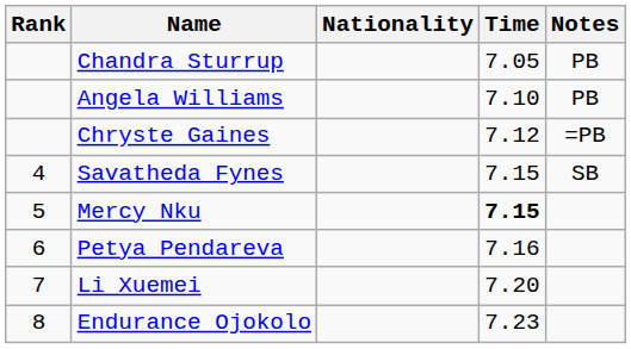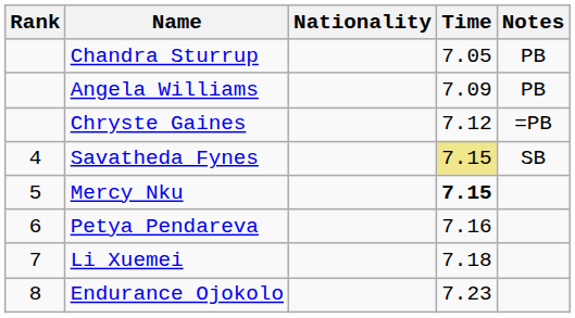 <table class="wikitable sortable" style="text-align:center">
 <tr>
 <th>Rank</th>
 <th>Name</th>
 <th>Nationality</th>
 <th>Time</th>
 <th>Notes</th>
 </tr>
 <tr>
 <td></td>
 <td align="left"><a href='#'>Chandra Sturrup</a></td>
 <td align=left></td>
 <td>7.05</td>
 <td>PB</td>
 </tr>
 <tr>
 <td></td>
 <td align="left"><a href='#'>Angela Williams</a></td>
 <td align=left></td>
-<td>7.10</td>
+<td>7.09</td>
 <td>PB</td>
 </tr>
 <tr>
 <td></td>
 <td align="left"><a href='#'>Chryste Gaines</a></td>
 <td align=left></td>
 <td>7.12</td>
 <td>=PB</td>
 </tr>
 <tr>
 <td>4</td>
 <td align="left"><a href='#'>Savatheda Fynes</a></td>
 <td align=left></td>
-<td>7.15</td>
+<td style="background: khaki;">7.15</td>
 <td>SB</td>
 </tr>
 <tr>
 <td>5</td>
 <td align="left"><a href='#'>Mercy Nku</a></td>
 <td align=left></td>
 <td><strong>7.15</strong></td>
 <td></td>
 </tr>
 <tr>
 <td>6</td>
 <td align="left"><a href='#'>Petya Pendareva</a></td>
 <td align=left></td>
 <td>7.16</td>
 <td></td>
 </tr>
 <tr>
 <td>7</td>
 <td align="left"><a href='#'>Li Xuemei</a></td>
 <td align=left></td>
-<td>7.20</td>
+<td>7.18</td>
 <td></td>
 </tr>
 <tr>
 <td>8</td>
 <td align="left"><a href='#'>Endurance Ojokolo</a></td>
 <td align=left></td>
 <td>7.23</td>
 <td></td>
 </tr>
 </table>
